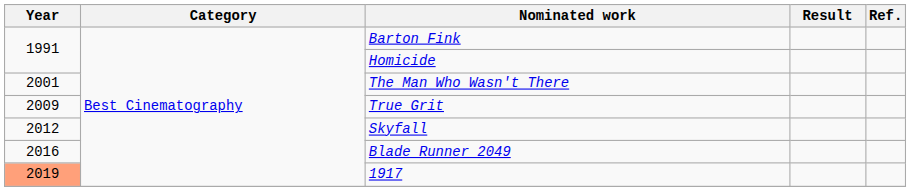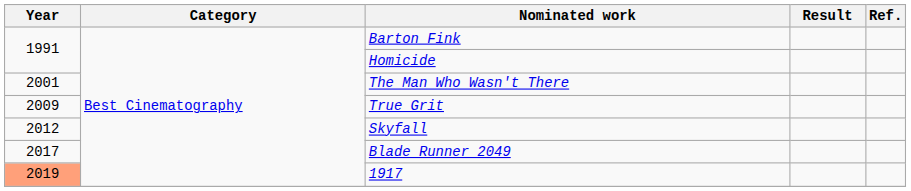 <table class=wikitable>
 <tr>
 <th scope="col" style="width:5em;">Year</th>
 <th scope="col" style="width:20em;">Category</th>
 <th scope="col" style="width:30em;">Nominated work</th>
 <th scope="col" style="width:5em;">Result</th>
 <th>Ref.</th>
 </tr>
 <tr>
 <td style="text-align:center;", rowspan=2>1991</td>
 <td rowspan=7><a href='#'>Best Cinematography</a></td>
 <td><em><a href='#'>Barton Fink</a></em></td>
 <td></td>
 <td></td>
 </tr>
 <tr>
 <td><em><a href='#'>Homicide</a></em></td>
 <td></td>
 <td></td>
 </tr>
 <tr>
 <td style="text-align:center;">2001</td>
 <td><em><a href='#'>The Man Who Wasn't There</a></em></td>
 <td></td>
 <td></td>
 </tr>
 <tr>
 <td style="text-align:center;">2009</td>
 <td><em><a href='#'>True Grit</a></em></td>
 <td></td>
 <td></td>
 </tr>
 <tr>
 <td style="text-align:center;">2012</td>
 <td><em><a href='#'>Skyfall</a></em></td>
 <td></td>
 <td></td>
 </tr>
 <tr>
-<td style="text-align:center;">2016</td>
+<td style="text-align:center;">2017</td>
 <td><em><a href='#'>Blade Runner 2049</a></em></td>
 <td></td>
 <td></td>
 </tr>
 <tr>
 <td style="background: lightsalmon; text-align:center;">2019</td>
 <td><em><a href='#'>1917</a></em></td>
 <td></td>
 <td></td>
 </tr>
 <tr>
 </tr>
 </table>
